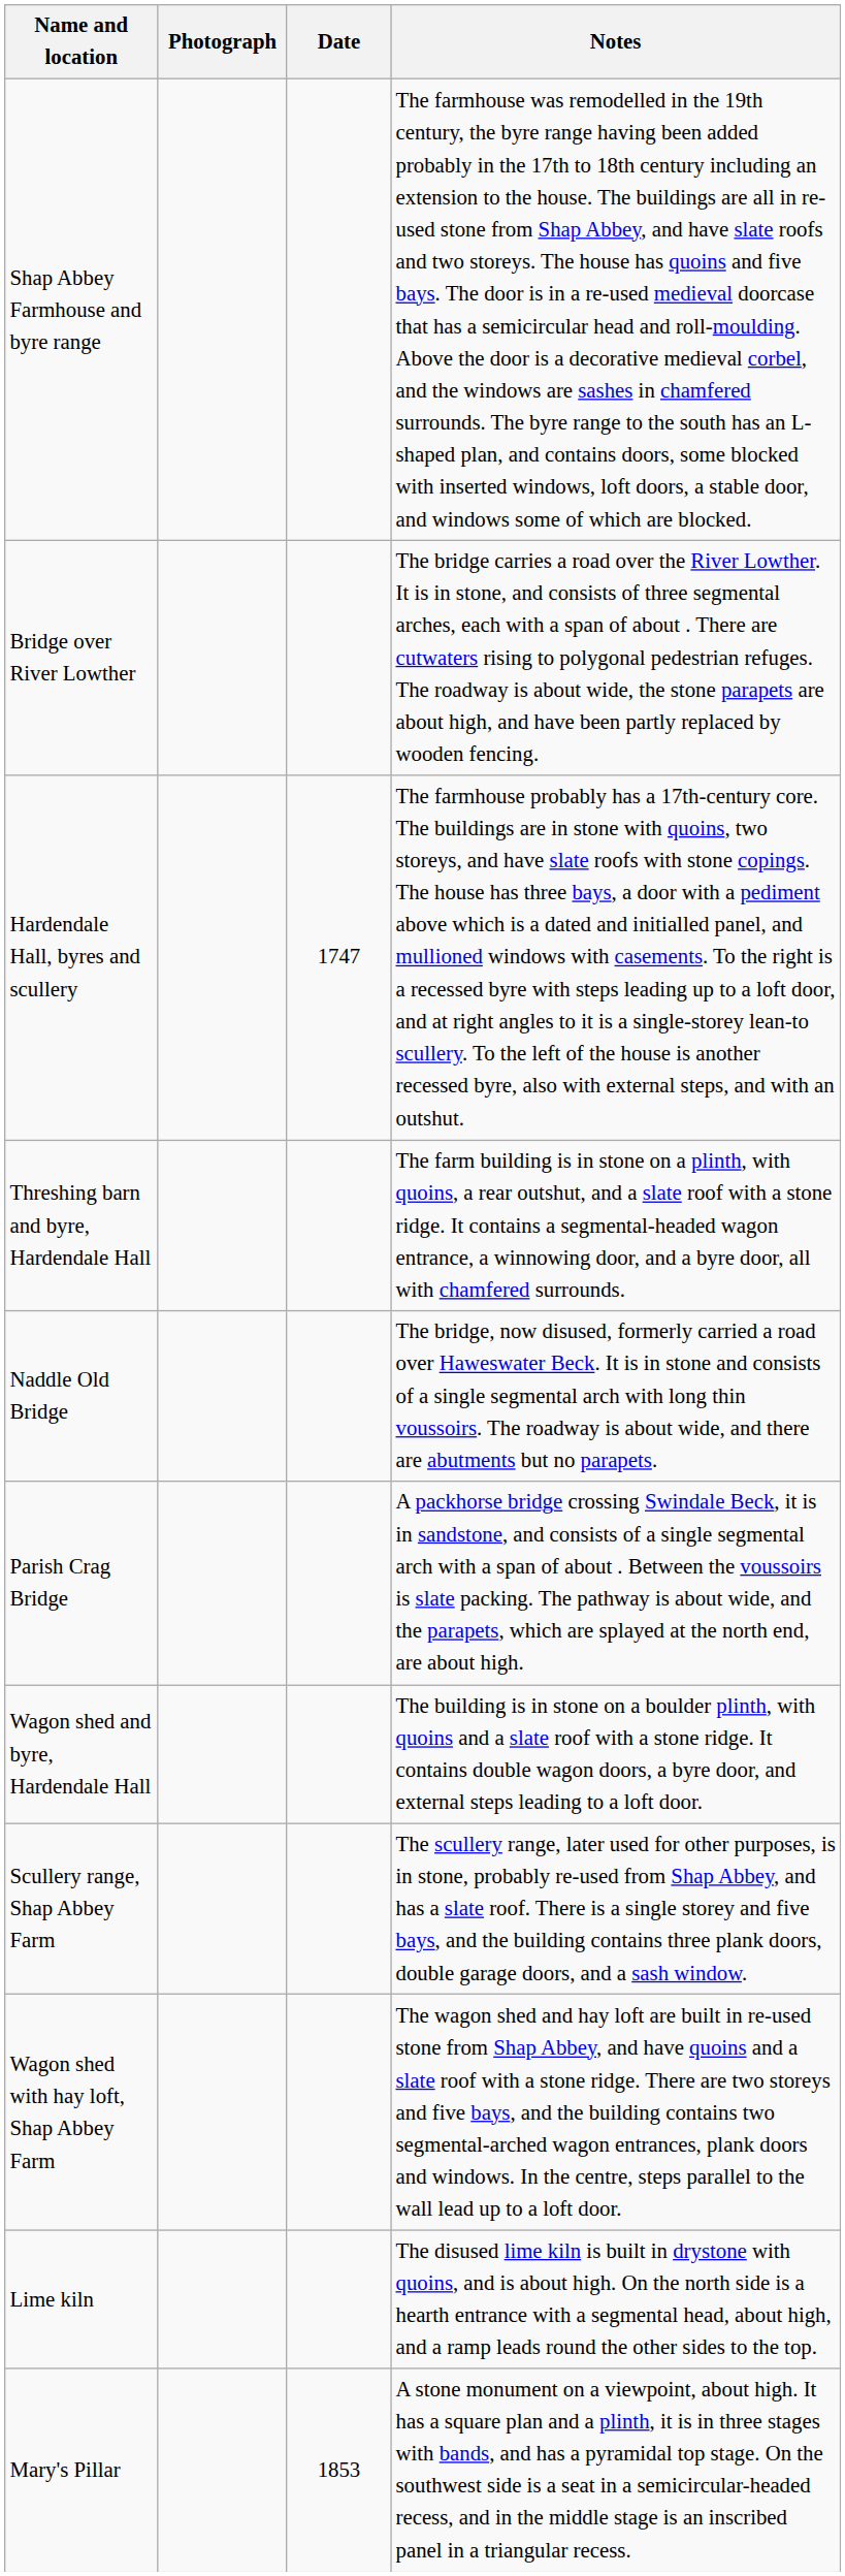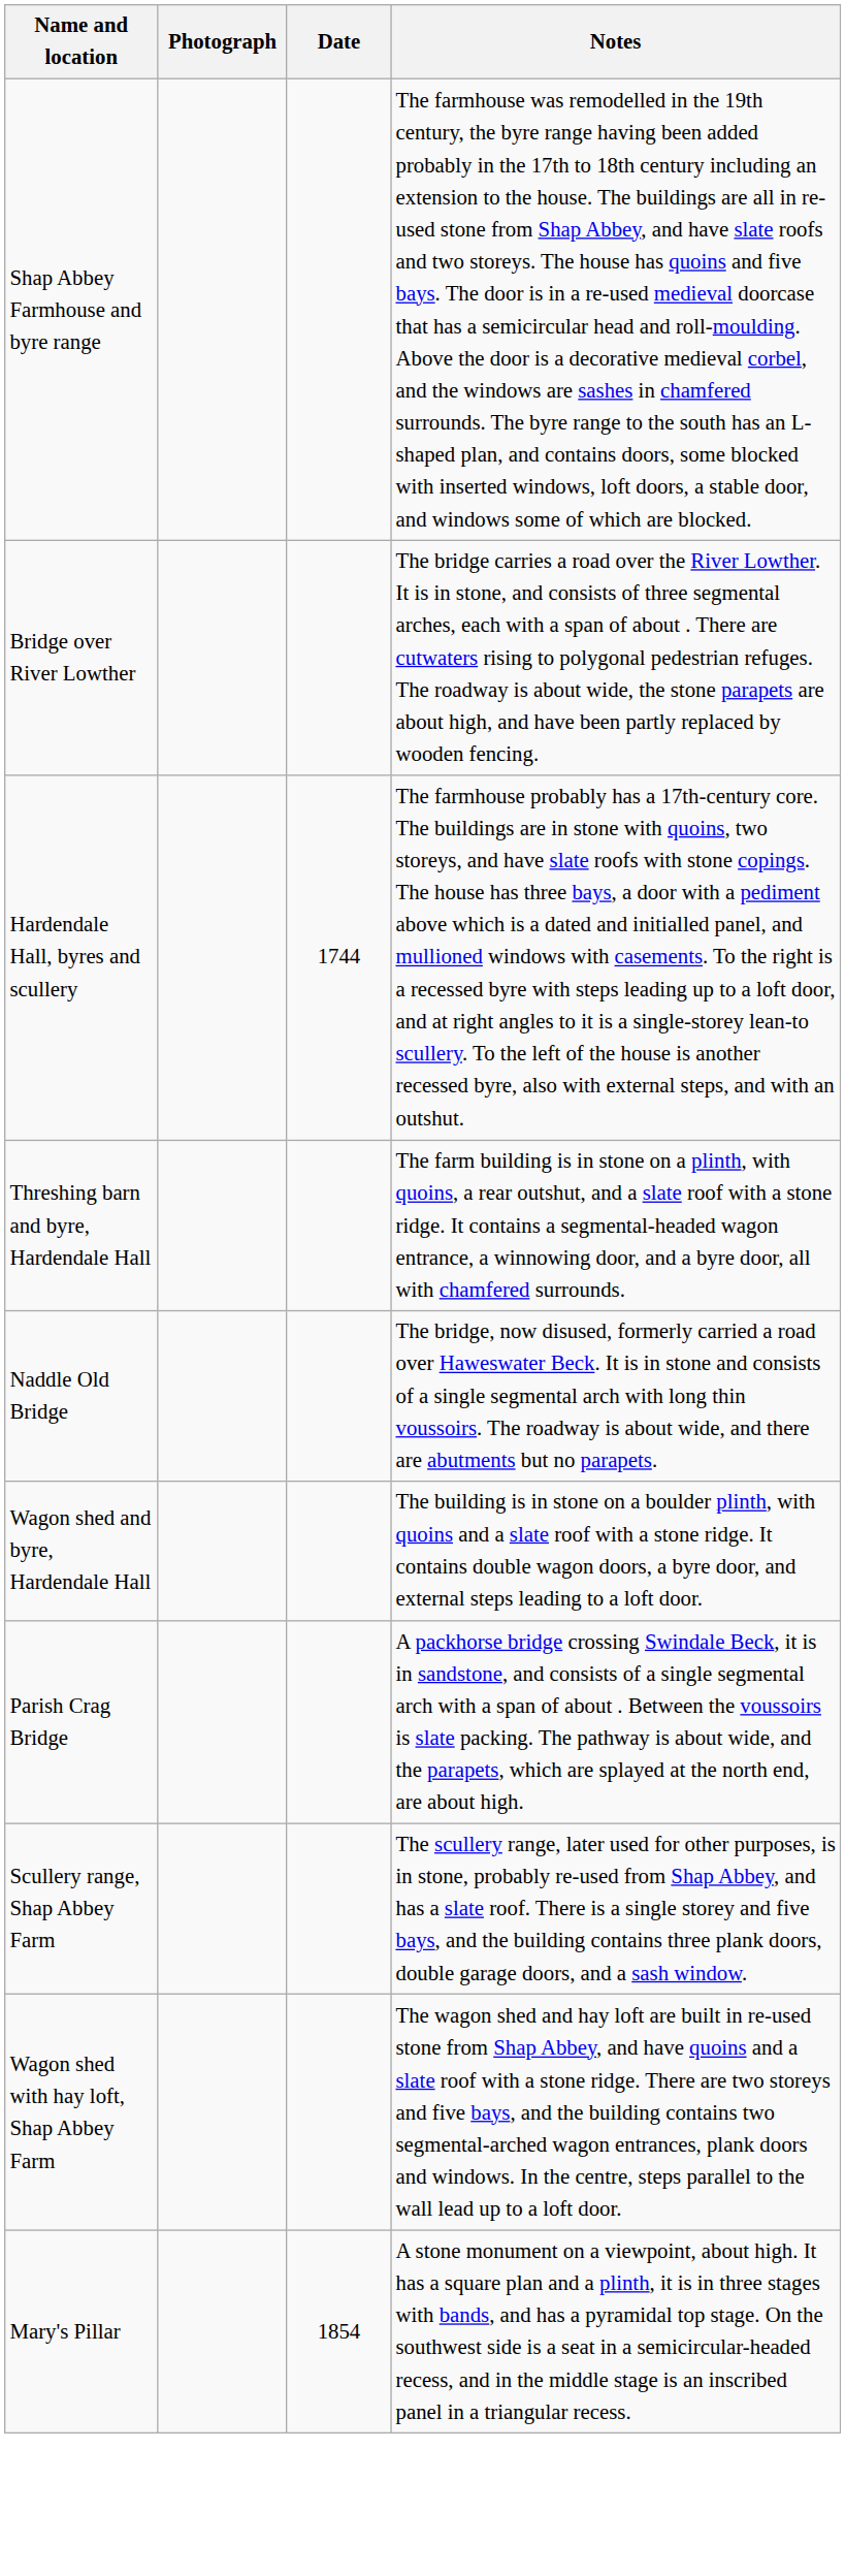 <table class="wikitable sortable plainrowheaders" style="width:100%;border:0px;text-align:left;line-height:150%;">
 <tr>
 <th scope="col"  style="width:150px">Name and location</th>
 <th scope="col"  style="width:100px" class="unsortable">Photograph</th>
 <th scope="col"  style="width:120px">Date</th>
 <th scope="col"  style="width:650px" class="unsortable">Notes</th>
 </tr>
 <tr>
 <td>Shap Abbey Farmhouse and byre range<br><small></small></td>
 <td></td>
 <td align="center"></td>
 <td>The farmhouse was remodelled in the 19th century, the byre range having been added probably in the 17th to 18th century including an extension to the house.  The buildings are all in re-used stone from <a href='#'>Shap Abbey</a>, and have <a href='#'>slate</a> roofs and two storeys.  The house has <a href='#'>quoins</a> and five <a href='#'>bays</a>.  The door is in a re-used <a href='#'>medieval</a> doorcase that has a semicircular head and roll-<a href='#'>moulding</a>.  Above the door is a decorative medieval <a href='#'>corbel</a>, and the windows are <a href='#'>sashes</a> in <a href='#'>chamfered</a> surrounds.  The byre range to the south has an L-shaped plan, and contains doors, some blocked with inserted windows, loft doors, a stable door, and windows some of which are blocked.</td>
 </tr>
 <tr>
 <td>Bridge over River Lowther<br><small></small></td>
 <td></td>
 <td align="center"></td>
 <td>The bridge carries a road over the <a href='#'>River Lowther</a>.  It is in stone, and consists of three segmental arches, each with a span of about .  There are <a href='#'>cutwaters</a> rising to polygonal pedestrian refuges.  The roadway is about  wide, the stone <a href='#'>parapets</a> are about  high, and have been partly replaced by wooden fencing.</td>
 </tr>
 <tr>
 <td>Hardendale Hall, byres and scullery<br><small></small></td>
 <td></td>
-<td align="center">1747</td>
+<td align="center">1744</td>
 <td>The farmhouse probably has a 17th-century core.  The buildings are in stone with <a href='#'>quoins</a>, two storeys, and have <a href='#'>slate</a> roofs with stone <a href='#'>copings</a>.  The house has three <a href='#'>bays</a>, a door with a <a href='#'>pediment</a> above which is a dated and initialled panel, and <a href='#'>mullioned</a> windows with <a href='#'>casements</a>.  To the right is a recessed byre with steps leading up to a loft door, and at right angles to it is a single-storey lean-to <a href='#'>scullery</a>.  To the left of the house is another recessed byre, also with external steps, and with an outshut.</td>
 </tr>
 <tr>
 <td>Threshing barn and byre,<br>Hardendale Hall<br><small></small></td>
 <td></td>
 <td align="center"></td>
 <td>The farm building is in stone on a <a href='#'>plinth</a>, with <a href='#'>quoins</a>, a rear outshut, and a <a href='#'>slate</a> roof with a stone ridge.  It contains a segmental-headed wagon entrance, a winnowing door, and a byre door, all with <a href='#'>chamfered</a> surrounds.</td>
 </tr>
 <tr>
 <td>Naddle Old Bridge<br><small></small></td>
 <td></td>
 <td align="center"></td>
 <td>The bridge, now disused, formerly carried a road over <a href='#'>Haweswater Beck</a>.  It is in stone and consists of a single segmental arch with long thin <a href='#'>voussoirs</a>.  The roadway is about  wide, and there are <a href='#'>abutments</a> but no <a href='#'>parapets</a>.</td>
 </tr>
 <tr>
+<td>Wagon shed and byre, Hardendale Hall<br><small></small></td>
+<td></td>
+<td align="center"></td>
+<td>The building is in stone on a boulder <a href='#'>plinth</a>, with <a href='#'>quoins</a> and a <a href='#'>slate</a> roof with a stone ridge.  It contains double wagon doors, a byre door, and external steps leading to a loft door.</td>
+</tr>
+<tr>
 <td>Parish Crag Bridge<br><small></small></td>
 <td></td>
 <td align="center"></td>
 <td>A <a href='#'>packhorse bridge</a> crossing <a href='#'>Swindale Beck</a>, it is in <a href='#'>sandstone</a>, and consists of a single segmental arch with a span of about .  Between the <a href='#'>voussoirs</a> is <a href='#'>slate</a> packing.  The pathway is about  wide, and the <a href='#'>parapets</a>, which are splayed at the north end, are about  high.</td>
-</tr>
-<tr>
-<td>Wagon shed and byre, Hardendale Hall<br><small></small></td>
-<td></td>
-<td align="center"></td>
-<td>The building is in stone on a boulder <a href='#'>plinth</a>, with <a href='#'>quoins</a> and a <a href='#'>slate</a> roof with a stone ridge.  It contains double wagon doors, a byre door, and external steps leading to a loft door.</td>
 </tr>
 <tr>
 <td>Scullery range, Shap Abbey Farm<br><small></small></td>
 <td></td>
 <td align="center"></td>
 <td>The <a href='#'>scullery</a> range, later used for other purposes, is in stone, probably re-used from <a href='#'>Shap Abbey</a>, and has a <a href='#'>slate</a> roof.  There is a single storey and five <a href='#'>bays</a>, and the building contains three plank doors, double garage doors, and a <a href='#'>sash window</a>.</td>
 </tr>
 <tr>
 <td>Wagon shed with hay loft,<br>Shap Abbey Farm<br><small></small></td>
 <td></td>
 <td align="center"></td>
 <td>The wagon shed and hay loft are built in re-used stone from <a href='#'>Shap Abbey</a>, and have <a href='#'>quoins</a> and a <a href='#'>slate</a> roof with a stone ridge.  There are two storeys and five <a href='#'>bays</a>, and the building contains two segmental-arched wagon entrances, plank doors and windows.  In the centre, steps parallel to the wall lead up to a loft door.</td>
 </tr>
 <tr>
-<td>Lime kiln<br><small></small></td>
-<td></td>
-<td align="center"></td>
-<td>The disused <a href='#'>lime kiln</a> is built in <a href='#'>drystone</a> with <a href='#'>quoins</a>, and is about  high.  On the north side is a hearth entrance with a segmental head, about  high, and a ramp leads round the other sides to the top.</td>
-</tr>
-<tr>
 <td>Mary's Pillar<br><small></small></td>
 <td></td>
-<td align="center">1853</td>
+<td align="center">1854</td>
 <td>A stone monument on a viewpoint, about  high.  It has a square plan and a <a href='#'>plinth</a>, it is in three stages with <a href='#'>bands</a>, and has a pyramidal top stage.  On the southwest side is a seat in a semicircular-headed recess, and in the middle stage is an inscribed panel in a triangular recess.</td>
 </tr>
 <tr>
 </tr>
 </table>
